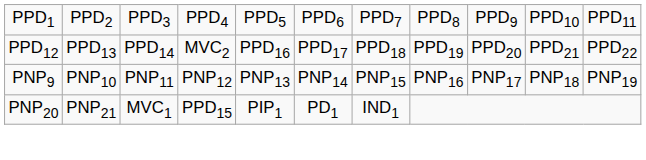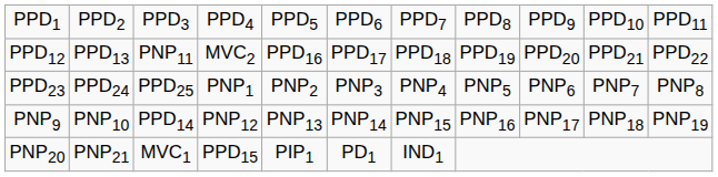 <table class="wikitable" style="text-align:center" width="500px">
 <tr>
 <td>PPD<sub>1</sub></td>
 <td>PPD<sub>2</sub></td>
 <td>PPD<sub>3</sub></td>
 <td>PPD<sub>4</sub></td>
 <td>PPD<sub>5</sub></td>
 <td>PPD<sub>6</sub></td>
 <td>PPD<sub>7</sub></td>
 <td>PPD<sub>8</sub></td>
 <td>PPD<sub>9</sub></td>
 <td>PPD<sub>10</sub></td>
 <td>PPD<sub>11</sub></td>
 </tr>
 <tr>
 <td>PPD<sub>12</sub></td>
 <td>PPD<sub>13</sub></td>
-<td>PPD<sub>14</sub></td>
+<td>PNP<sub>11</sub></td>
 <td>MVC<sub>2</sub></td>
 <td>PPD<sub>16</sub></td>
 <td>PPD<sub>17</sub></td>
 <td>PPD<sub>18</sub></td>
 <td>PPD<sub>19</sub></td>
 <td>PPD<sub>20</sub></td>
 <td>PPD<sub>21</sub></td>
 <td>PPD<sub>22</sub></td>
 </tr>
 <tr>
+<td>PPD<sub>23</sub></td>
+<td>PPD<sub>24</sub></td>
+<td>PPD<sub>25</sub></td>
+<td>PNP<sub>1</sub></td>
+<td>PNP<sub>2</sub></td>
+<td>PNP<sub>3</sub></td>
+<td>PNP<sub>4</sub></td>
+<td>PNP<sub>5</sub></td>
+<td>PNP<sub>6</sub></td>
+<td>PNP<sub>7</sub></td>
+<td>PNP<sub>8</sub></td>
+</tr>
+<tr>
 <td>PNP<sub>9</sub></td>
 <td>PNP<sub>10</sub></td>
-<td>PNP<sub>11</sub></td>
+<td>PPD<sub>14</sub></td>
 <td>PNP<sub>12</sub></td>
 <td>PNP<sub>13</sub></td>
 <td>PNP<sub>14</sub></td>
 <td>PNP<sub>15</sub></td>
 <td>PNP<sub>16</sub></td>
 <td>PNP<sub>17</sub></td>
 <td>PNP<sub>18</sub></td>
 <td>PNP<sub>19</sub></td>
 </tr>
 <tr>
 <td>PNP<sub>20</sub></td>
 <td>PNP<sub>21</sub></td>
 <td>MVC<sub>1</sub></td>
 <td>PPD<sub>15</sub></td>
 <td>PIP<sub>1</sub></td>
 <td>PD<sub>1</sub></td>
 <td>IND<sub>1</sub></td>
 </tr>
 </table>
